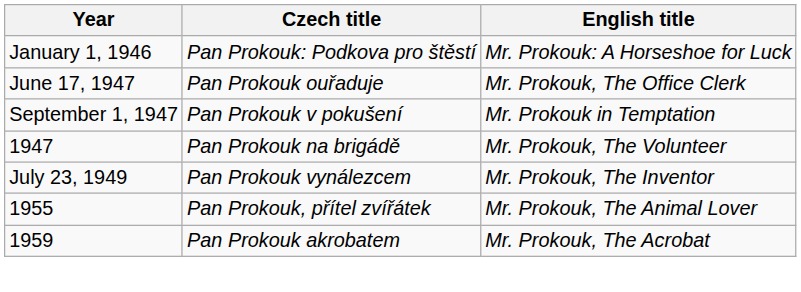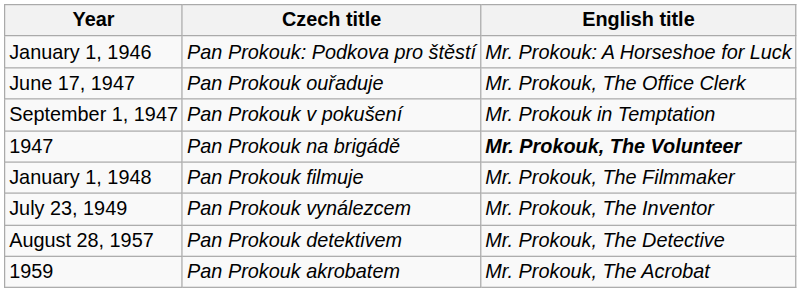 <table class="wikitable">
 <tr>
 <th>Year</th>
 <th>Czech title</th>
 <th>English title</th>
 </tr>
 <tr>
 <td>January 1, 1946</td>
 <td><em>Pan Prokouk: Podkova pro štěstí</em></td>
 <td><em>Mr. Prokouk: A Horseshoe for Luck</em></td>
 </tr>
 <tr>
 <td>June 17, 1947</td>
 <td><em>Pan Prokouk ouřaduje</em></td>
 <td><em>Mr. Prokouk, The Office Clerk</em></td>
 </tr>
 <tr>
 <td>September 1, 1947</td>
 <td><em>Pan Prokouk v pokušení</em></td>
 <td><em>Mr. Prokouk in Temptation</em></td>
 </tr>
 <tr>
 <td>1947</td>
 <td><em>Pan Prokouk na brigádě</em></td>
-<td><em>Mr. Prokouk, The Volunteer</em></td>
+<td><strong><em>Mr. Prokouk, The Volunteer</em></strong></td>
+</tr>
+<tr>
+<td>January 1, 1948</td>
+<td><em>Pan Prokouk filmuje</em></td>
+<td><em>Mr. Prokouk, The Filmmaker</em></td>
 </tr>
 <tr>
 <td>July 23, 1949</td>
 <td><em>Pan Prokouk vynálezcem</em></td>
 <td><em>Mr. Prokouk, The Inventor</em></td>
 </tr>
 <tr>
-<td>1955</td>
-<td><em>Pan Prokouk, přítel zvířátek</em></td>
-<td><em>Mr. Prokouk, The Animal Lover</em></td>
+<td>August 28, 1957</td>
+<td><em>Pan Prokouk detektivem</em></td>
+<td><em>Mr. Prokouk, The Detective</em></td>
 </tr>
 <tr>
 <td>1959</td>
 <td><em>Pan Prokouk akrobatem</em></td>
 <td><em>Mr. Prokouk, The Acrobat</em></td>
 </tr>
 </table>
